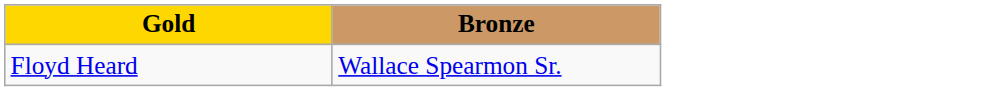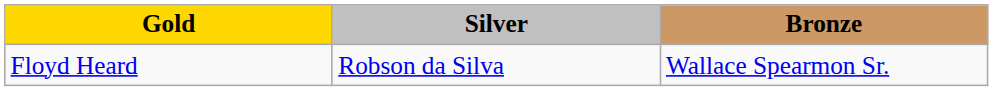 <table class="wikitable" style="text-align:left">
 <tr align="center">
 <td width=200 bgcolor=gold><strong>Gold</strong></td>
+<td width=200 bgcolor=silver><strong>Silver</strong></td>
 <td width=200 bgcolor=CC9966><strong>Bronze</strong></td>
 </tr>
 <tr>
 <td><a href='#'>Floyd Heard</a><br><em></em></td>
+<td><a href='#'>Robson da Silva</a><br><em></em></td>
 <td><a href='#'>Wallace Spearmon Sr.</a><br><em></em></td>
 </tr>
 </table>
